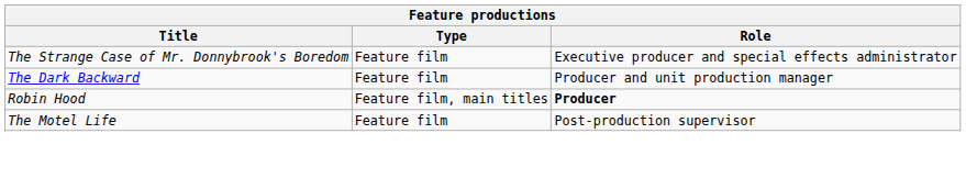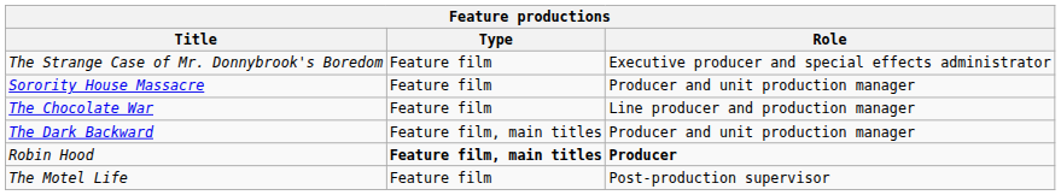 <table class="wikitable mw-collapsible mw-collapsed">
 <tr>
 <th colspan="3"><strong>Feature productions</strong></th>
 </tr>
 <tr>
 <th>Title</th>
 <th>Type</th>
 <th>Role</th>
 </tr>
 <tr>
 <td><em>The Strange Case of Mr. Donnybrook's Boredom</em></td>
 <td>Feature film</td>
 <td>Executive producer and special effects administrator</td>
 </tr>
 <tr>
-<td><em><a href='#'>The Dark Backward</a></em></td>
+<td><em><a href='#'>Sorority House Massacre</a></em></td>
 <td>Feature film</td>
 <td>Producer and unit production manager</td>
 </tr>
 <tr>
+<td><em><a href='#'>The Chocolate War</a></em></td>
+<td>Feature film</td>
+<td>Line producer and production manager</td>
+</tr>
+<tr>
+<td><em><a href='#'>The Dark Backward</a></em></td>
+<td>Feature film, main titles</td>
+<td>Producer and unit production manager</td>
+</tr>
+<tr>
 <td><em>Robin Hood</em></td>
-<td>Feature film, main titles</td>
+<td><strong>Feature film, main titles</strong></td>
 <td><strong>Producer</strong></td>
 </tr>
 <tr>
 <td><em>The Motel Life</em></td>
 <td>Feature film</td>
 <td>Post-production supervisor</td>
 </tr>
 </table>
